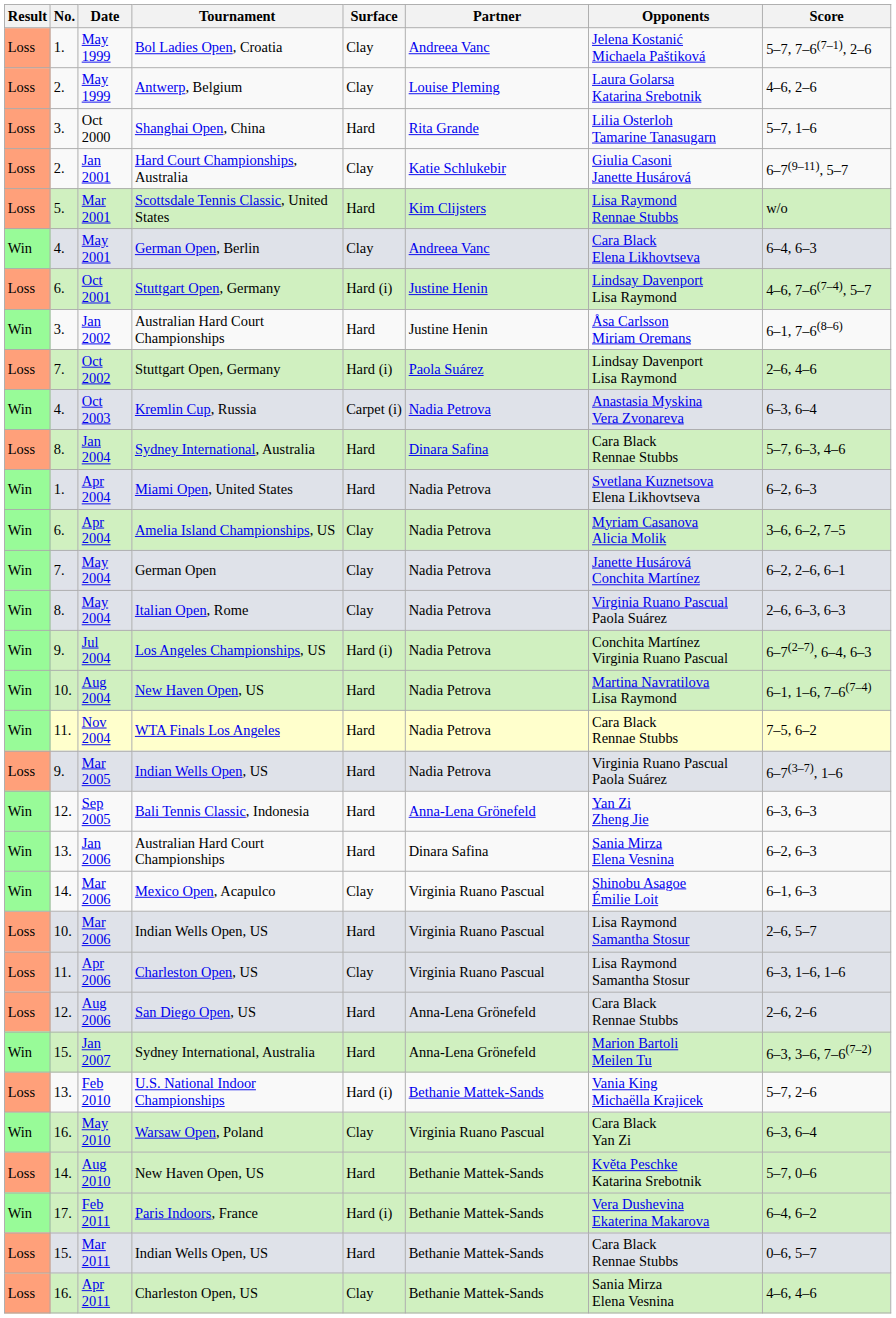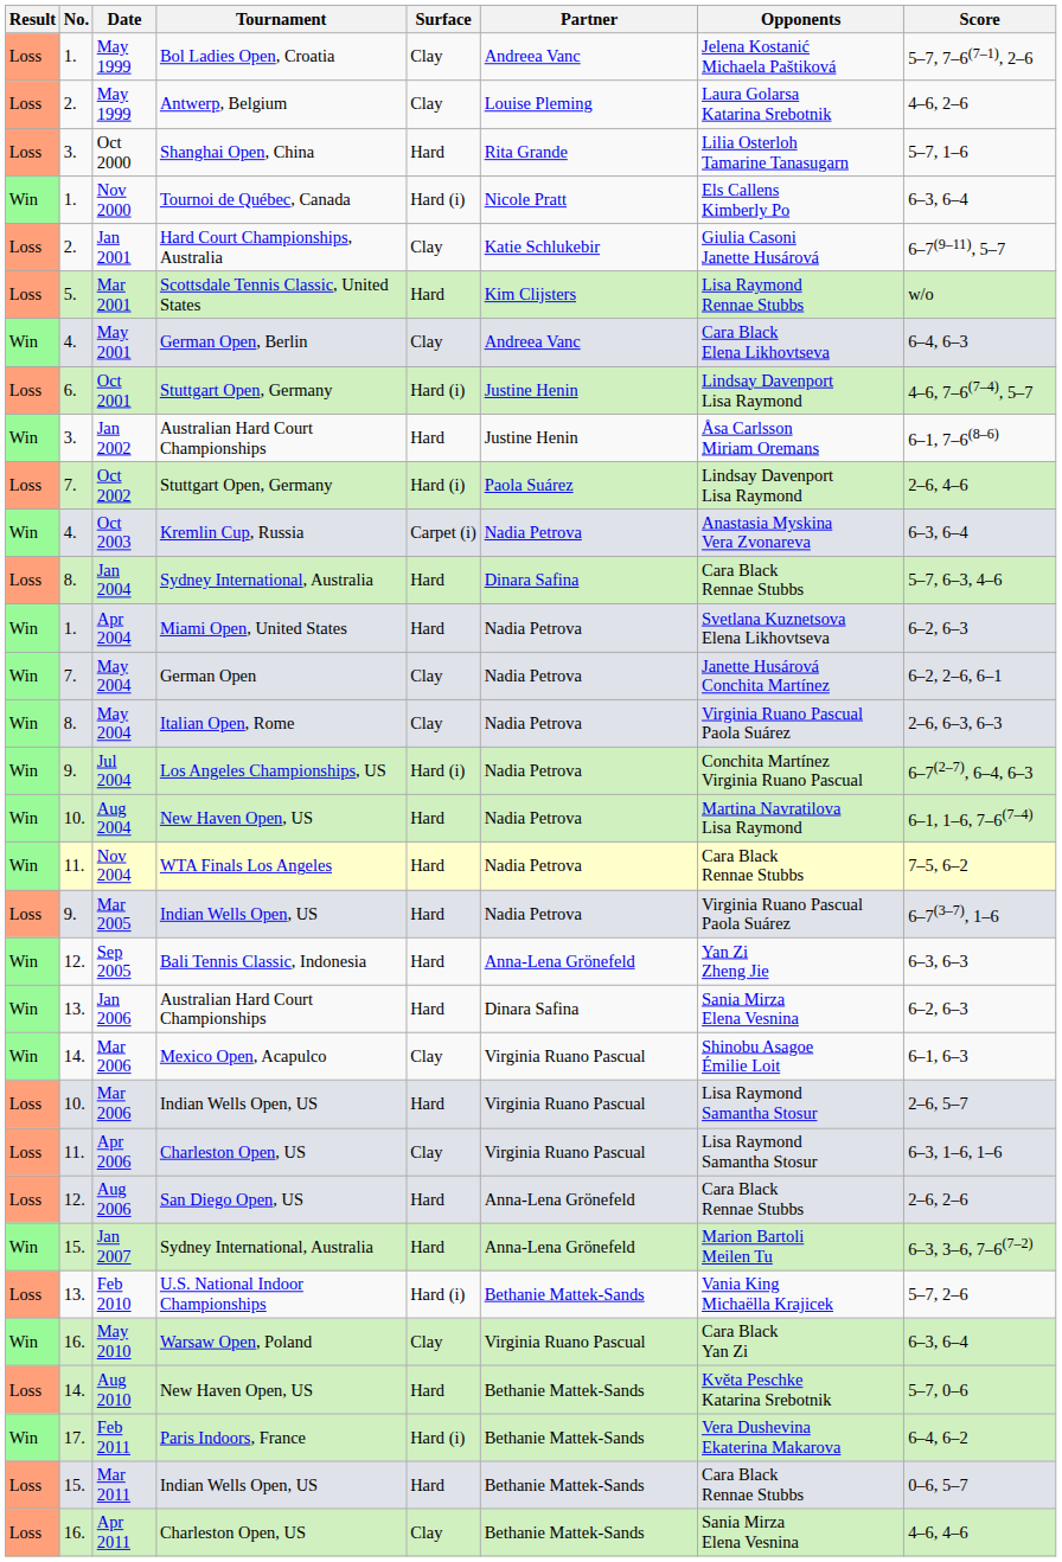 <table class="sortable wikitable" style="font-size:97%;">
 <tr>
 <th>Result</th>
 <th width=20>No.</th>
 <th width=50>Date</th>
 <th width=220>Tournament</th>
 <th width=60>Surface</th>
 <th width=190>Partner</th>
 <th width=180>Opponents</th>
 <th width=130 class="unsortable">Score</th>
 </tr>
 <tr>
 <td style="background:#ffa07a;">Loss</td>
 <td>1.</td>
 <td><a href='#'>May 1999</a></td>
 <td><a href='#'>Bol Ladies Open</a>, Croatia</td>
 <td>Clay</td>
 <td> <a href='#'>Andreea Vanc</a></td>
 <td> <a href='#'>Jelena Kostanić</a> <br>  <a href='#'>Michaela Paštiková</a></td>
 <td>5–7, 7–6<sup>(7–1)</sup>, 2–6</td>
 </tr>
 <tr>
 <td style="background:#ffa07a;">Loss</td>
 <td>2.</td>
 <td><a href='#'>May 1999</a></td>
 <td><a href='#'>Antwerp</a>, Belgium</td>
 <td>Clay</td>
 <td> <a href='#'>Louise Pleming</a></td>
 <td> <a href='#'>Laura Golarsa</a> <br>  <a href='#'>Katarina Srebotnik</a></td>
 <td>4–6, 2–6</td>
 </tr>
 <tr>
 <td style="background:#ffa07a;">Loss</td>
 <td>3.</td>
 <td>Oct 2000</td>
 <td><a href='#'>Shanghai Open</a>, China</td>
 <td>Hard</td>
 <td> <a href='#'>Rita Grande</a></td>
 <td> <a href='#'>Lilia Osterloh</a> <br>  <a href='#'>Tamarine Tanasugarn</a></td>
 <td>5–7, 1–6</td>
+</tr>
+<tr>
+<td style="background:#98fb98;">Win</td>
+<td>1.</td>
+<td><a href='#'>Nov 2000</a></td>
+<td><a href='#'>Tournoi de Québec</a>, Canada</td>
+<td>Hard (i)</td>
+<td> <a href='#'>Nicole Pratt</a></td>
+<td> <a href='#'>Els Callens</a> <br>  <a href='#'>Kimberly Po</a></td>
+<td>6–3, 6–4</td>
 </tr>
 <tr>
 <td style="background:#ffa07a;">Loss</td>
 <td>2.</td>
 <td><a href='#'>Jan 2001</a></td>
 <td><a href='#'>Hard Court Championships</a>, Australia</td>
 <td>Clay</td>
 <td> <a href='#'>Katie Schlukebir</a></td>
 <td> <a href='#'>Giulia Casoni</a> <br>  <a href='#'>Janette Husárová</a></td>
 <td>6–7<sup>(9–11)</sup>, 5–7</td>
 </tr>
 <tr bgcolor=#d0f0c0>
 <td style="background:#ffa07a;">Loss</td>
 <td>5.</td>
 <td><a href='#'>Mar 2001</a></td>
 <td><a href='#'>Scottsdale Tennis Classic</a>, United States</td>
 <td>Hard</td>
 <td> <a href='#'>Kim Clijsters</a></td>
 <td> <a href='#'>Lisa Raymond</a> <br>  <a href='#'>Rennae Stubbs</a></td>
 <td>w/o</td>
 </tr>
 <tr bgcolor=#dfe2e9>
 <td style="background:#98fb98;">Win</td>
 <td>4.</td>
 <td><a href='#'>May 2001</a></td>
 <td><a href='#'>German Open</a>, Berlin</td>
 <td>Clay</td>
 <td> <a href='#'>Andreea Vanc</a></td>
 <td> <a href='#'>Cara Black</a> <br>  <a href='#'>Elena Likhovtseva</a></td>
 <td>6–4, 6–3</td>
 </tr>
 <tr bgcolor=#d0f0c0>
 <td style="background:#ffa07a;">Loss</td>
 <td>6.</td>
 <td><a href='#'>Oct 2001</a></td>
 <td><a href='#'>Stuttgart Open</a>, Germany</td>
 <td>Hard (i)</td>
 <td> <a href='#'>Justine Henin</a></td>
 <td> <a href='#'>Lindsay Davenport</a> <br>  Lisa Raymond</td>
 <td>4–6, 7–6<sup>(7–4)</sup>, 5–7</td>
 </tr>
 <tr>
 <td style="background:#98fb98;">Win</td>
 <td>3.</td>
 <td><a href='#'>Jan 2002</a></td>
 <td>Australian Hard Court Championships</td>
 <td>Hard</td>
 <td> Justine Henin</td>
 <td> <a href='#'>Åsa Carlsson</a> <br>  <a href='#'>Miriam Oremans</a></td>
 <td>6–1, 7–6<sup>(8–6)</sup></td>
 </tr>
 <tr bgcolor=#d0f0c0>
 <td style="background:#ffa07a;">Loss</td>
 <td>7.</td>
 <td><a href='#'>Oct 2002</a></td>
 <td>Stuttgart Open, Germany</td>
 <td>Hard (i)</td>
 <td> <a href='#'>Paola Suárez</a></td>
 <td> Lindsay Davenport <br>  Lisa Raymond</td>
 <td>2–6, 4–6</td>
 </tr>
 <tr bgcolor=#dfe2e9>
 <td style="background:#98fb98;">Win</td>
 <td>4.</td>
 <td><a href='#'>Oct 2003</a></td>
 <td><a href='#'>Kremlin Cup</a>, Russia</td>
 <td>Carpet (i)</td>
 <td> <a href='#'>Nadia Petrova</a></td>
 <td> <a href='#'>Anastasia Myskina</a> <br>  <a href='#'>Vera Zvonareva</a></td>
 <td>6–3, 6–4</td>
 </tr>
 <tr bgcolor=#d0f0c0>
 <td style="background:#ffa07a;">Loss</td>
 <td>8.</td>
 <td><a href='#'>Jan 2004</a></td>
 <td><a href='#'>Sydney International</a>, Australia</td>
 <td>Hard</td>
 <td> <a href='#'>Dinara Safina</a></td>
 <td> Cara Black <br>  Rennae Stubbs</td>
 <td>5–7, 6–3, 4–6</td>
 </tr>
 <tr bgcolor=#dfe2e9>
 <td style="background:#98fb98;">Win</td>
 <td>1.</td>
 <td><a href='#'>Apr 2004</a></td>
 <td><a href='#'>Miami Open</a>, United States</td>
 <td>Hard</td>
 <td> Nadia Petrova</td>
 <td> <a href='#'>Svetlana Kuznetsova</a> <br>  Elena Likhovtseva</td>
 <td>6–2, 6–3</td>
-</tr>
-<tr bgcolor=#d0f0c0>
-<td style="background:#98fb98;">Win</td>
-<td>6.</td>
-<td><a href='#'>Apr 2004</a></td>
-<td><a href='#'>Amelia Island Championships</a>, US</td>
-<td>Clay</td>
-<td> Nadia Petrova</td>
-<td> <a href='#'>Myriam Casanova</a> <br>  <a href='#'>Alicia Molik</a></td>
-<td>3–6, 6–2, 7–5</td>
 </tr>
 <tr bgcolor=#dfe2e9>
 <td style="background:#98fb98;">Win</td>
 <td>7.</td>
 <td><a href='#'>May 2004</a></td>
 <td>German Open</td>
 <td>Clay</td>
 <td> Nadia Petrova</td>
 <td> <a href='#'>Janette Husárová</a> <br>  <a href='#'>Conchita Martínez</a></td>
 <td>6–2, 2–6, 6–1</td>
 </tr>
 <tr bgcolor=#dfe2e9>
 <td style="background:#98fb98;">Win</td>
 <td>8.</td>
 <td><a href='#'>May 2004</a></td>
 <td><a href='#'>Italian Open</a>, Rome</td>
 <td>Clay</td>
 <td> Nadia Petrova</td>
 <td> <a href='#'>Virginia Ruano Pascual</a> <br>  Paola Suárez</td>
 <td>2–6, 6–3, 6–3</td>
 </tr>
 <tr bgcolor=#d0f0c0>
 <td style="background:#98fb98;">Win</td>
 <td>9.</td>
 <td><a href='#'>Jul 2004</a></td>
 <td><a href='#'>Los Angeles Championships</a>, US</td>
 <td>Hard (i)</td>
 <td> Nadia Petrova</td>
 <td> Conchita Martínez <br>  Virginia Ruano Pascual</td>
 <td>6–7<sup>(2–7)</sup>, 6–4, 6–3</td>
 </tr>
 <tr bgcolor=#d0f0c0>
 <td style="background:#98fb98;">Win</td>
 <td>10.</td>
 <td><a href='#'>Aug 2004</a></td>
 <td><a href='#'>New Haven Open</a>, US</td>
 <td>Hard</td>
 <td> Nadia Petrova</td>
 <td> <a href='#'>Martina Navratilova</a> <br>  Lisa Raymond</td>
 <td>6–1, 1–6, 7–6<sup>(7–4)</sup></td>
 </tr>
 <tr bgcolor=#ffffcc>
 <td style="background:#98fb98;">Win</td>
 <td>11.</td>
 <td><a href='#'>Nov 2004</a></td>
 <td><a href='#'>WTA Finals Los Angeles</a></td>
 <td>Hard</td>
 <td> Nadia Petrova</td>
 <td> Cara Black <br>  Rennae Stubbs</td>
 <td>7–5, 6–2</td>
 </tr>
 <tr bgcolor=#dfe2e9>
 <td style="background:#ffa07a;">Loss</td>
 <td>9.</td>
 <td><a href='#'>Mar 2005</a></td>
 <td><a href='#'>Indian Wells Open</a>, US</td>
 <td>Hard</td>
 <td> Nadia Petrova</td>
 <td> Virginia Ruano Pascual <br>  Paola Suárez</td>
 <td>6–7<sup>(3–7)</sup>, 1–6</td>
 </tr>
 <tr>
 <td style="background:#98fb98;">Win</td>
 <td>12.</td>
 <td><a href='#'>Sep 2005</a></td>
 <td><a href='#'>Bali Tennis Classic</a>, Indonesia</td>
 <td>Hard</td>
 <td> <a href='#'>Anna-Lena Grönefeld</a></td>
 <td> <a href='#'>Yan Zi</a> <br>  <a href='#'>Zheng Jie</a></td>
 <td>6–3, 6–3</td>
 </tr>
 <tr>
 <td style="background:#98fb98;">Win</td>
 <td>13.</td>
 <td><a href='#'>Jan 2006</a></td>
 <td>Australian Hard Court Championships</td>
 <td>Hard</td>
 <td> Dinara Safina</td>
 <td> <a href='#'>Sania Mirza</a> <br>  <a href='#'>Elena Vesnina</a></td>
 <td>6–2, 6–3</td>
 </tr>
 <tr>
 <td style="background:#98fb98;">Win</td>
 <td>14.</td>
 <td><a href='#'>Mar 2006</a></td>
 <td><a href='#'>Mexico Open</a>, Acapulco</td>
 <td>Clay</td>
 <td> Virginia Ruano Pascual</td>
 <td> <a href='#'>Shinobu Asagoe</a> <br>  <a href='#'>Émilie Loit</a></td>
 <td>6–1, 6–3</td>
 </tr>
 <tr bgcolor=#dfe2e9>
 <td style="background:#ffa07a;">Loss</td>
 <td>10.</td>
 <td><a href='#'>Mar 2006</a></td>
 <td>Indian Wells Open, US</td>
 <td>Hard</td>
 <td> Virginia Ruano Pascual</td>
 <td> Lisa Raymond <br>  <a href='#'>Samantha Stosur</a></td>
 <td>2–6, 5–7</td>
 </tr>
 <tr bgcolor=#dfe2e9>
 <td style="background:#ffa07a;">Loss</td>
 <td>11.</td>
 <td><a href='#'>Apr 2006</a></td>
 <td><a href='#'>Charleston Open</a>, US</td>
 <td>Clay</td>
 <td> Virginia Ruano Pascual</td>
 <td> Lisa Raymond <br>  Samantha Stosur</td>
 <td>6–3, 1–6, 1–6</td>
 </tr>
 <tr bgcolor=#dfe2e9>
 <td style="background:#ffa07a;">Loss</td>
 <td>12.</td>
 <td><a href='#'>Aug 2006</a></td>
 <td><a href='#'>San Diego Open</a>, US</td>
 <td>Hard</td>
 <td> Anna-Lena Grönefeld</td>
 <td> Cara Black <br>  Rennae Stubbs</td>
 <td>2–6, 2–6</td>
 </tr>
 <tr bgcolor=#d0f0c0>
 <td style="background:#98fb98;">Win</td>
 <td>15.</td>
 <td><a href='#'>Jan 2007</a></td>
 <td>Sydney International, Australia</td>
 <td>Hard</td>
 <td> Anna-Lena Grönefeld</td>
 <td> <a href='#'>Marion Bartoli</a> <br>  <a href='#'>Meilen Tu</a></td>
 <td>6–3, 3–6, 7–6<sup>(7–2)</sup></td>
 </tr>
 <tr>
 <td style="background:#ffa07a;">Loss</td>
 <td>13.</td>
 <td><a href='#'>Feb 2010</a></td>
 <td><a href='#'>U.S. National Indoor Championships</a></td>
 <td>Hard (i)</td>
 <td> <a href='#'>Bethanie Mattek-Sands</a></td>
 <td> <a href='#'>Vania King</a> <br>  <a href='#'>Michaëlla Krajicek</a></td>
 <td>5–7, 2–6</td>
 </tr>
 <tr bgcolor=#d0f0c0>
 <td style="background:#98fb98;">Win</td>
 <td>16.</td>
 <td><a href='#'>May 2010</a></td>
 <td><a href='#'>Warsaw Open</a>, Poland</td>
 <td>Clay</td>
 <td> Virginia Ruano Pascual</td>
 <td> Cara Black <br>  Yan Zi</td>
 <td>6–3, 6–4</td>
 </tr>
 <tr bgcolor=#d0f0c0>
 <td style="background:#ffa07a;">Loss</td>
 <td>14.</td>
 <td><a href='#'>Aug 2010</a></td>
 <td>New Haven Open, US</td>
 <td>Hard</td>
 <td> Bethanie Mattek-Sands</td>
 <td> <a href='#'>Květa Peschke</a> <br>  Katarina Srebotnik</td>
 <td>5–7, 0–6</td>
 </tr>
 <tr bgcolor=#d0f0c0>
 <td style="background:#98fb98;">Win</td>
 <td>17.</td>
 <td><a href='#'>Feb 2011</a></td>
 <td><a href='#'>Paris Indoors</a>, France</td>
 <td>Hard (i)</td>
 <td> Bethanie Mattek-Sands</td>
 <td> <a href='#'>Vera Dushevina</a> <br>  <a href='#'>Ekaterina Makarova</a></td>
 <td>6–4, 6–2</td>
 </tr>
 <tr bgcolor=#dfe2e9>
 <td style="background:#ffa07a;">Loss</td>
 <td>15.</td>
 <td><a href='#'>Mar 2011</a></td>
 <td>Indian Wells Open, US</td>
 <td>Hard</td>
 <td> Bethanie Mattek-Sands</td>
 <td> Cara Black <br>  Rennae Stubbs</td>
 <td>0–6, 5–7</td>
 </tr>
 <tr bgcolor=#d0f0c0>
 <td style="background:#ffa07a;">Loss</td>
 <td>16.</td>
 <td><a href='#'>Apr 2011</a></td>
 <td>Charleston Open, US</td>
 <td>Clay</td>
 <td> Bethanie Mattek-Sands</td>
 <td> Sania Mirza <br>  Elena Vesnina</td>
 <td>4–6, 4–6</td>
 </tr>
 </table>
